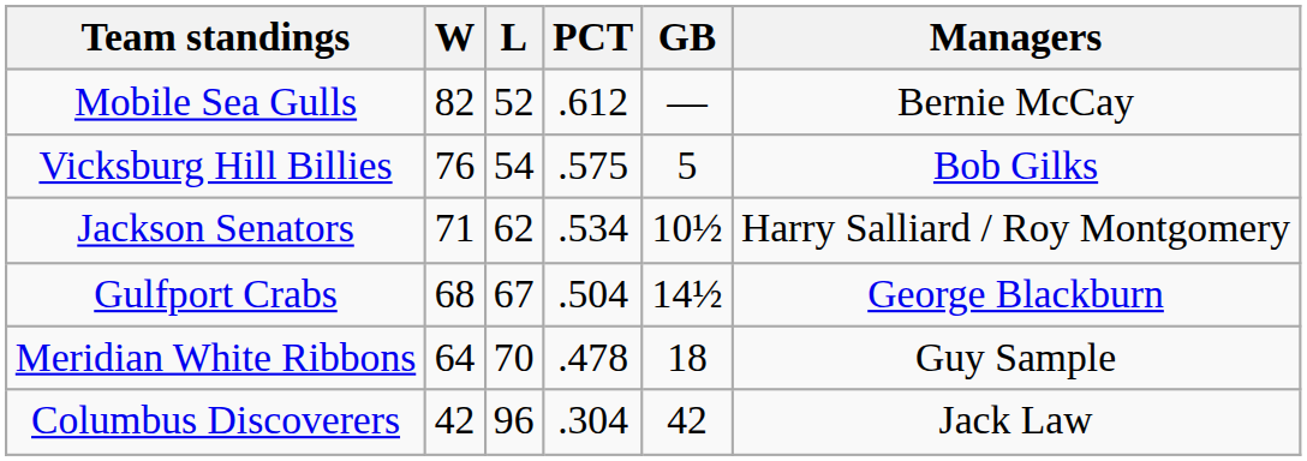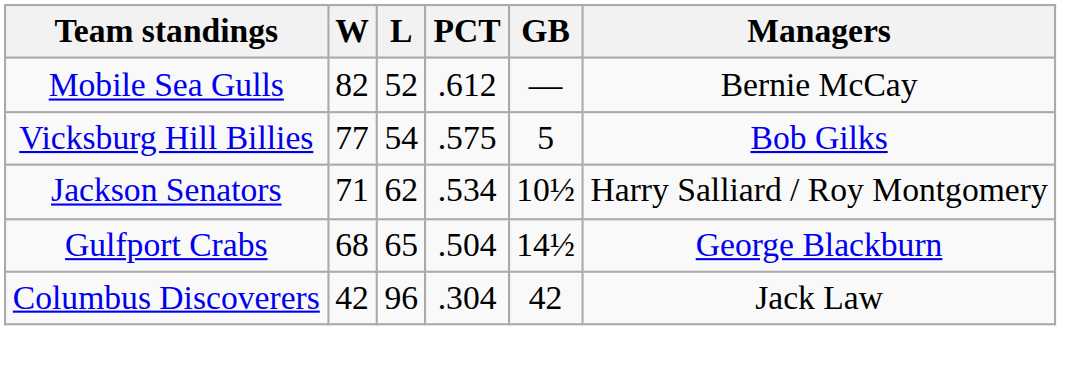 <table class="wikitable" style="text-align:center">
 <tr>
 <th>Team standings</th>
 <th>W</th>
 <th>L</th>
 <th>PCT</th>
 <th>GB</th>
 <th>Managers</th>
 </tr>
 <tr>
 <td><a href='#'>Mobile Sea Gulls</a></td>
 <td>82</td>
 <td>52</td>
 <td>.612</td>
 <td>—</td>
 <td>Bernie McCay</td>
 </tr>
 <tr>
 <td><a href='#'>Vicksburg Hill Billies</a></td>
-<td>76</td>
+<td>77</td>
 <td>54</td>
 <td>.575</td>
 <td>5</td>
 <td><a href='#'>Bob Gilks</a></td>
 </tr>
 <tr>
 <td><a href='#'>Jackson Senators</a></td>
 <td>71</td>
 <td>62</td>
 <td>.534</td>
 <td>10½</td>
 <td>Harry Salliard / Roy Montgomery</td>
 </tr>
 <tr>
 <td><a href='#'>Gulfport Crabs</a></td>
 <td>68</td>
-<td>67</td>
+<td>65</td>
 <td>.504</td>
 <td>14½</td>
 <td><a href='#'>George Blackburn</a></td>
-</tr>
-<tr>
-<td><a href='#'>Meridian White Ribbons</a></td>
-<td>64</td>
-<td>70</td>
-<td>.478</td>
-<td>18</td>
-<td>Guy Sample</td>
 </tr>
 <tr>
 <td><a href='#'>Columbus Discoverers</a></td>
 <td>42</td>
 <td>96</td>
 <td>.304</td>
 <td>42</td>
 <td>Jack Law</td>
 </tr>
 </table>
